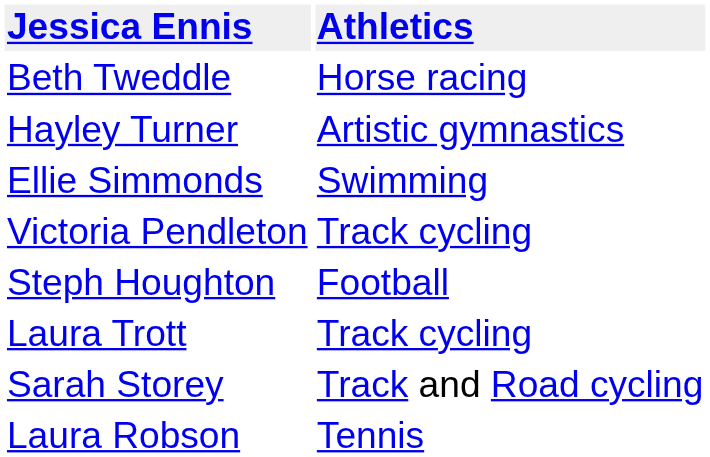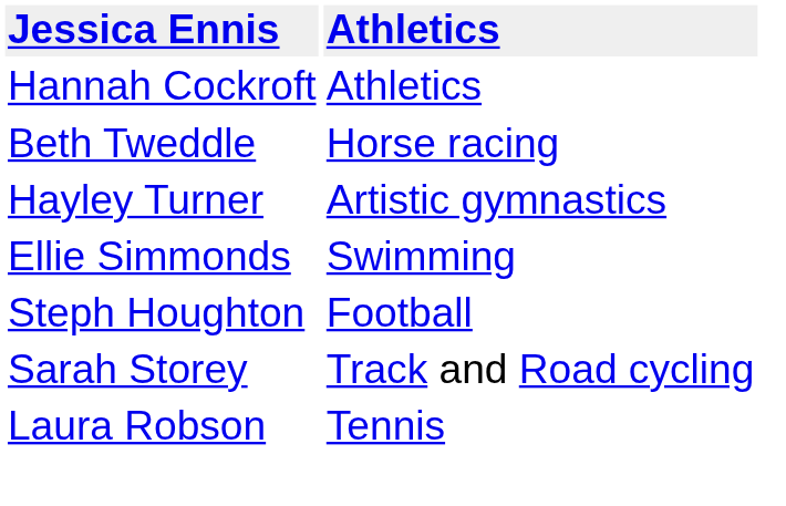 <table>
 <tr bgcolor=efefef>
 <td><strong><a href='#'>Jessica Ennis</a></strong></td>
 <td><strong><a href='#'>Athletics</a></strong></td>
+</tr>
+<tr>
+<td><a href='#'>Hannah Cockroft</a></td>
+<td><a href='#'>Athletics</a></td>
 </tr>
 <tr>
 <td><a href='#'>Beth Tweddle</a></td>
 <td><a href='#'>Horse racing</a></td>
 </tr>
 <tr>
 <td><a href='#'>Hayley Turner</a></td>
 <td><a href='#'>Artistic gymnastics</a></td>
 </tr>
 <tr>
 <td><a href='#'>Ellie Simmonds</a></td>
 <td><a href='#'>Swimming</a></td>
 </tr>
 <tr>
-<td><a href='#'>Victoria Pendleton</a></td>
-<td><a href='#'>Track cycling</a></td>
-</tr>
-<tr>
 <td><a href='#'>Steph Houghton</a></td>
 <td><a href='#'>Football</a></td>
-</tr>
-<tr>
-<td><a href='#'>Laura Trott</a></td>
-<td><a href='#'>Track cycling</a></td>
 </tr>
 <tr>
 <td><a href='#'>Sarah Storey</a></td>
 <td><a href='#'>Track</a> and <a href='#'>Road cycling</a></td>
 </tr>
 <tr>
 <td><a href='#'>Laura Robson</a></td>
 <td><a href='#'>Tennis</a></td>
 </tr>
 </table>
